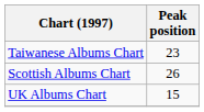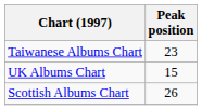 <table class="wikitable sortable">
 <tr>
 <th align="left">Chart (1997)</th>
 <th align="left">Peak<br>position</th>
 </tr>
 <tr>
 <td align="left"><a href='#'>Taiwanese Albums Chart</a></td>
 <td align="center">23</td>
 </tr>
 <tr>
+<td align="left"><a href='#'>UK Albums Chart</a></td>
+<td align="center">15</td>
+</tr>
+<tr>
 <td align="left"><a href='#'>Scottish Albums Chart</a></td>
 <td align="center">26</td>
 </tr>
 <tr>
-<td align="left"><a href='#'>UK Albums Chart</a></td>
-<td align="center">15</td>
-</tr>
-<tr>
 </tr>
 </table>
